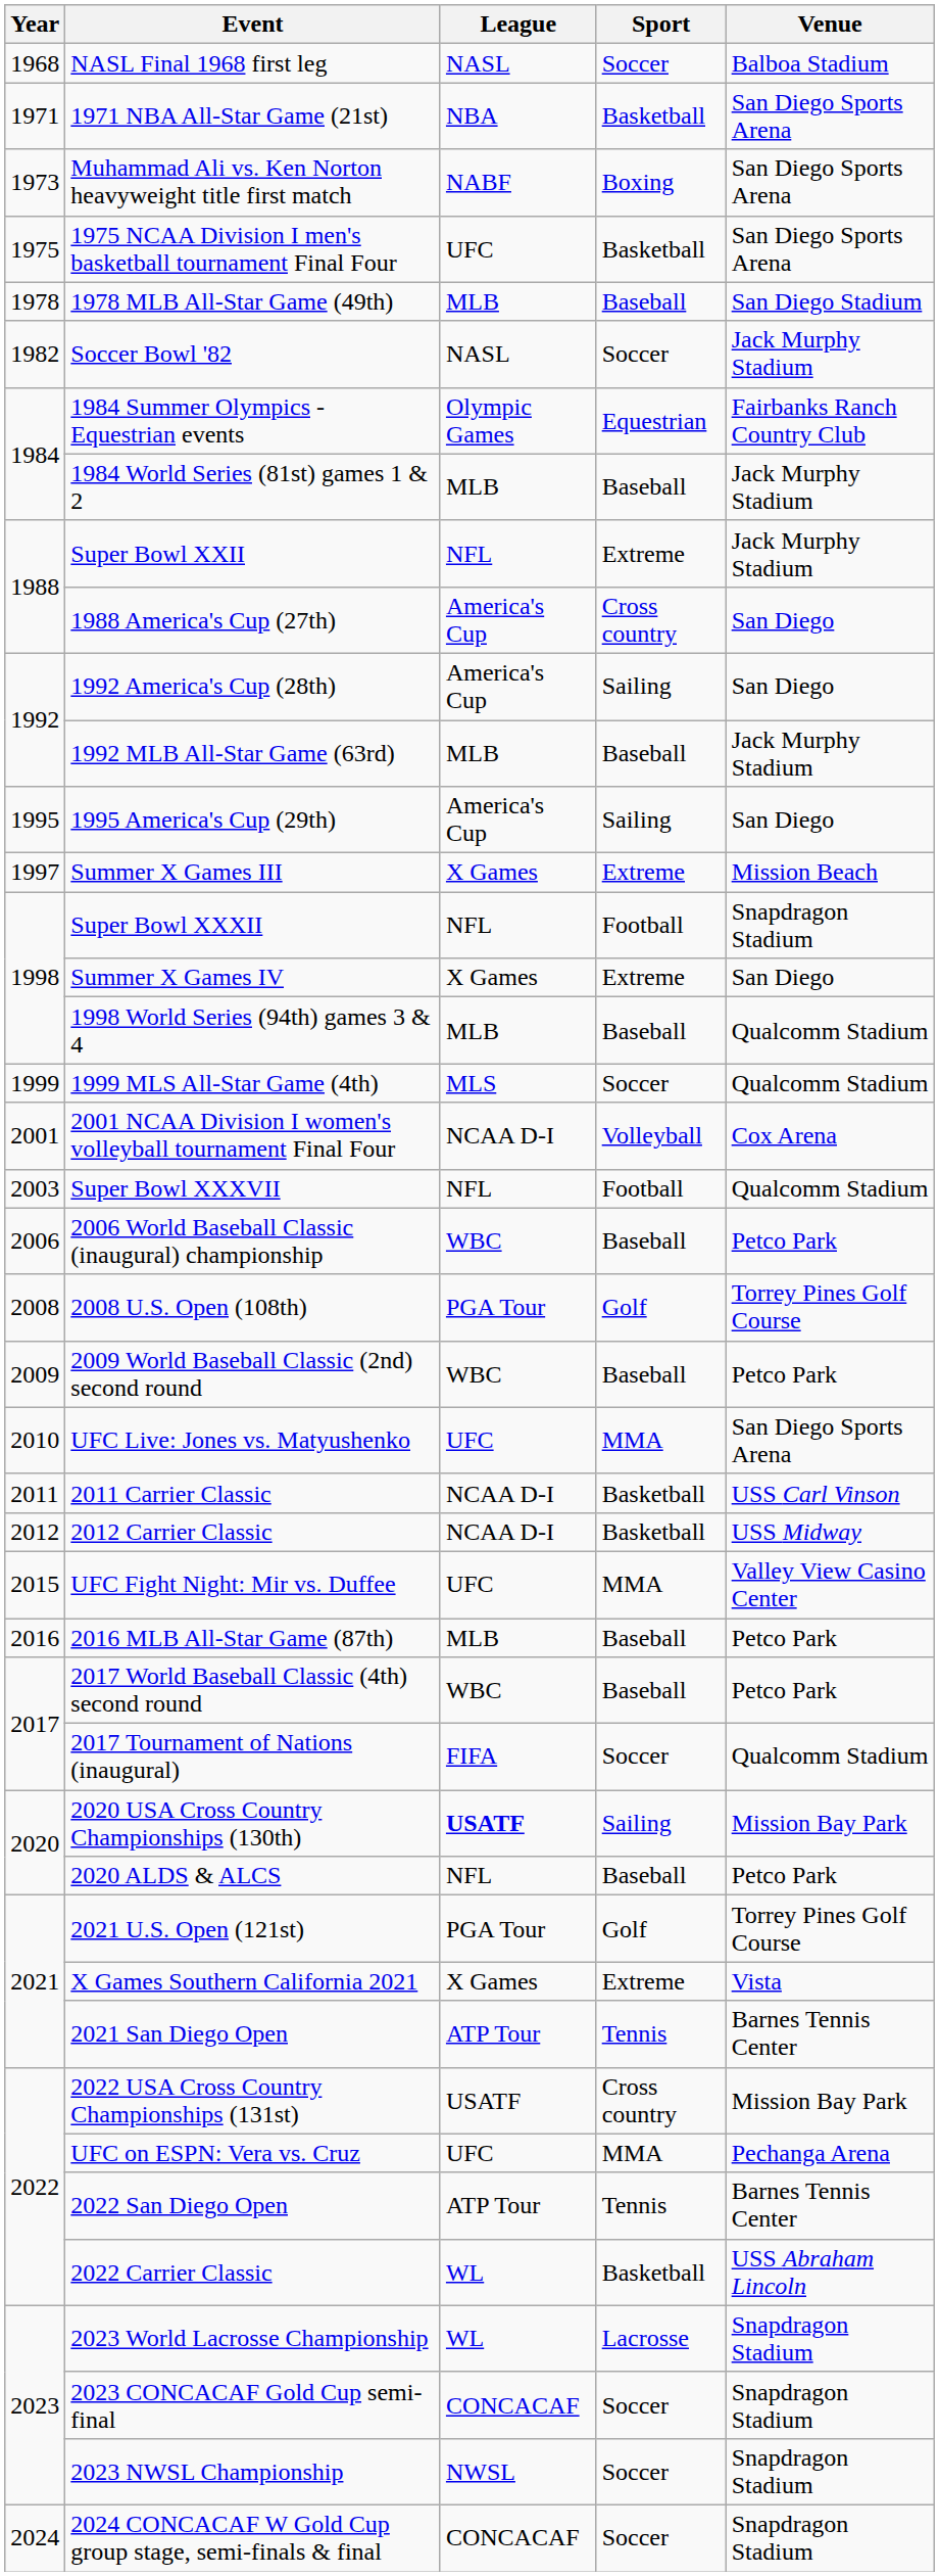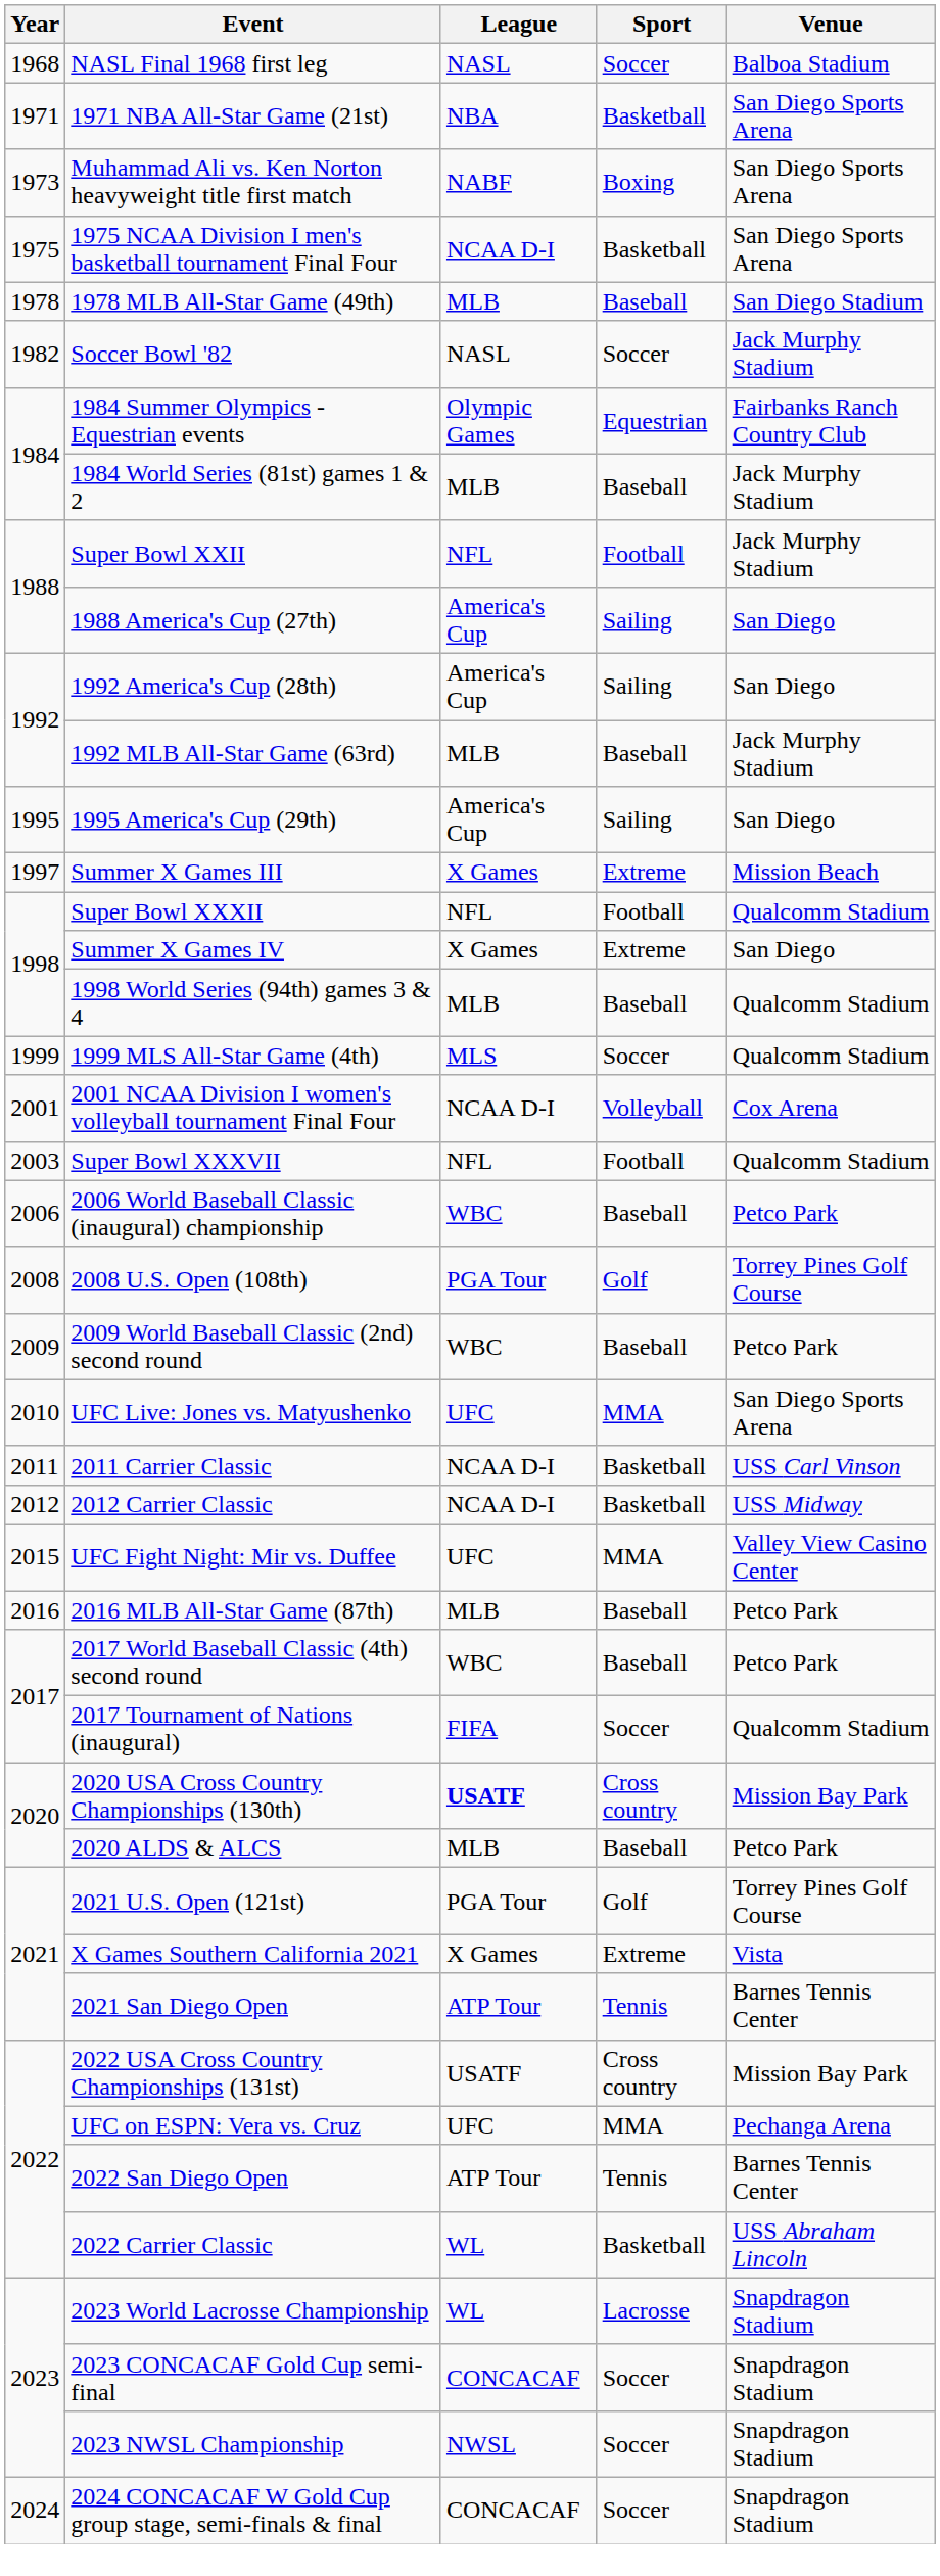 <table class="wikitable sortable" style="text-align:left;">
 <tr>
 <th>Year</th>
 <th>Event</th>
 <th>League</th>
 <th>Sport</th>
 <th>Venue</th>
 </tr>
 <tr>
 <td>1968</td>
 <td><a href='#'>NASL Final 1968</a> first leg</td>
 <td><a href='#'>NASL</a></td>
 <td><a href='#'>Soccer</a></td>
 <td><a href='#'>Balboa Stadium</a></td>
 </tr>
 <tr>
 <td>1971</td>
 <td><a href='#'>1971 NBA All-Star Game</a> (21st)</td>
 <td><a href='#'>NBA</a></td>
 <td><a href='#'>Basketball</a></td>
 <td><a href='#'>San Diego Sports Arena</a></td>
 </tr>
 <tr>
 <td>1973</td>
 <td><a href='#'>Muhammad Ali vs. Ken Norton</a> heavyweight title first match</td>
 <td><a href='#'>NABF</a></td>
 <td><a href='#'>Boxing</a></td>
 <td>San Diego Sports Arena</td>
 </tr>
 <tr>
 <td>1975</td>
 <td><a href='#'>1975 NCAA Division I men's basketball tournament</a> Final Four</td>
-<td>UFC</td>
+<td><a href='#'>NCAA D-I</a></td>
 <td>Basketball</td>
 <td>San Diego Sports Arena</td>
 </tr>
 <tr>
 <td>1978</td>
 <td><a href='#'>1978 MLB All-Star Game</a> (49th)</td>
 <td><a href='#'>MLB</a></td>
 <td><a href='#'>Baseball</a></td>
 <td><a href='#'>San Diego Stadium</a></td>
 </tr>
 <tr>
 <td>1982</td>
 <td><a href='#'>Soccer Bowl '82</a></td>
 <td>NASL</td>
 <td>Soccer</td>
 <td><a href='#'>Jack Murphy Stadium</a></td>
 </tr>
 <tr>
 <td rowspan="2">1984</td>
 <td><a href='#'>1984 Summer Olympics</a> - <a href='#'>Equestrian</a> events</td>
 <td><a href='#'>Olympic Games</a></td>
 <td><a href='#'>Equestrian</a></td>
 <td><a href='#'>Fairbanks Ranch Country Club</a></td>
 </tr>
 <tr>
 <td><a href='#'>1984 World Series</a> (81st) games 1 & 2</td>
 <td>MLB</td>
 <td>Baseball</td>
 <td>Jack Murphy Stadium</td>
 </tr>
 <tr>
 <td rowspan="2">1988</td>
 <td><a href='#'>Super Bowl XXII</a></td>
 <td><a href='#'>NFL</a></td>
-<td>Extreme</td>
+<td><a href='#'>Football</a></td>
 <td>Jack Murphy Stadium</td>
 </tr>
 <tr>
 <td><a href='#'>1988 America's Cup</a> (27th)</td>
 <td><a href='#'>America's Cup</a></td>
-<td><a href='#'>Cross country</a></td>
+<td><a href='#'>Sailing</a></td>
 <td><a href='#'>San Diego</a></td>
 </tr>
 <tr>
 <td rowspan="2">1992</td>
 <td><a href='#'>1992 America's Cup</a> (28th)</td>
 <td>America's Cup</td>
 <td>Sailing</td>
 <td>San Diego</td>
 </tr>
 <tr>
 <td><a href='#'>1992 MLB All-Star Game</a> (63rd)</td>
 <td>MLB</td>
 <td>Baseball</td>
 <td>Jack Murphy Stadium</td>
 </tr>
 <tr>
 <td>1995</td>
 <td><a href='#'>1995 America's Cup</a> (29th)</td>
 <td>America's Cup</td>
 <td>Sailing</td>
 <td>San Diego</td>
 </tr>
 <tr>
 <td>1997</td>
 <td><a href='#'>Summer X Games III</a></td>
 <td><a href='#'>X Games</a></td>
 <td><a href='#'>Extreme</a></td>
 <td><a href='#'>Mission Beach</a></td>
 </tr>
 <tr>
 <td rowspan="3">1998</td>
 <td><a href='#'>Super Bowl XXXII</a></td>
 <td>NFL</td>
 <td>Football</td>
-<td>Snapdragon Stadium</td>
+<td><a href='#'>Qualcomm Stadium</a></td>
 </tr>
 <tr>
 <td><a href='#'>Summer X Games IV</a></td>
 <td>X Games</td>
 <td>Extreme</td>
 <td>San Diego</td>
 </tr>
 <tr>
 <td><a href='#'>1998 World Series</a> (94th) games 3 & 4</td>
 <td>MLB</td>
 <td>Baseball</td>
 <td>Qualcomm Stadium</td>
 </tr>
 <tr>
 <td>1999</td>
 <td><a href='#'>1999 MLS All-Star Game</a> (4th)</td>
 <td><a href='#'>MLS</a></td>
 <td>Soccer</td>
 <td>Qualcomm Stadium</td>
 </tr>
 <tr>
 <td>2001</td>
 <td><a href='#'>2001 NCAA Division I women's volleyball tournament</a> Final Four</td>
 <td>NCAA D-I</td>
 <td><a href='#'>Volleyball</a></td>
 <td><a href='#'>Cox Arena</a></td>
 </tr>
 <tr>
 <td>2003</td>
 <td><a href='#'>Super Bowl XXXVII</a></td>
 <td>NFL</td>
 <td>Football</td>
 <td>Qualcomm Stadium</td>
 </tr>
 <tr>
 <td>2006</td>
 <td><a href='#'>2006 World Baseball Classic</a> (inaugural) championship</td>
 <td><a href='#'>WBC</a></td>
 <td>Baseball</td>
 <td><a href='#'>Petco Park</a></td>
 </tr>
 <tr>
 <td>2008</td>
 <td><a href='#'>2008 U.S. Open</a> (108th)</td>
 <td><a href='#'>PGA Tour</a></td>
 <td><a href='#'>Golf</a></td>
 <td><a href='#'>Torrey Pines Golf Course</a></td>
 </tr>
 <tr>
 <td>2009</td>
 <td><a href='#'>2009 World Baseball Classic</a> (2nd) second round</td>
 <td>WBC</td>
 <td>Baseball</td>
 <td>Petco Park</td>
 </tr>
 <tr>
 <td>2010</td>
 <td><a href='#'>UFC Live: Jones vs. Matyushenko</a></td>
 <td><a href='#'>UFC</a></td>
 <td><a href='#'>MMA</a></td>
 <td>San Diego Sports Arena</td>
 </tr>
 <tr>
 <td>2011</td>
 <td><a href='#'>2011 Carrier Classic</a></td>
 <td>NCAA D-I</td>
 <td>Basketball</td>
 <td><a href='#'>USS <em>Carl Vinson</em></a></td>
 </tr>
 <tr>
 <td>2012</td>
 <td><a href='#'>2012 Carrier Classic</a></td>
 <td>NCAA D-I</td>
 <td>Basketball</td>
 <td><a href='#'>USS <em>Midway</em></a></td>
 </tr>
 <tr>
 <td>2015</td>
 <td><a href='#'>UFC Fight Night: Mir vs. Duffee</a></td>
 <td>UFC</td>
 <td>MMA</td>
 <td><a href='#'>Valley View Casino Center</a></td>
 </tr>
 <tr>
 <td>2016</td>
 <td><a href='#'>2016 MLB All-Star Game</a> (87th)</td>
 <td>MLB</td>
 <td>Baseball</td>
 <td>Petco Park</td>
 </tr>
 <tr>
 <td rowspan="2">2017</td>
 <td><a href='#'>2017 World Baseball Classic</a> (4th) second round</td>
 <td>WBC</td>
 <td>Baseball</td>
 <td>Petco Park</td>
 </tr>
 <tr>
 <td><a href='#'>2017 Tournament of Nations</a> (inaugural)</td>
 <td><a href='#'>FIFA</a></td>
 <td>Soccer</td>
 <td>Qualcomm Stadium</td>
 </tr>
 <tr>
 <td rowspan="2">2020</td>
 <td><a href='#'>2020 USA Cross Country Championships</a> (130th)</td>
 <td><strong><a href='#'>USATF</a></strong></td>
-<td><a href='#'>Sailing</a></td>
+<td><a href='#'>Cross country</a></td>
 <td><a href='#'>Mission Bay Park</a></td>
 </tr>
 <tr>
 <td><a href='#'>2020 ALDS</a> & <a href='#'>ALCS</a></td>
-<td>NFL</td>
+<td>MLB</td>
 <td>Baseball</td>
 <td>Petco Park</td>
 </tr>
 <tr>
 <td rowspan="3">2021</td>
 <td><a href='#'>2021 U.S. Open</a> (121st)</td>
 <td>PGA Tour</td>
 <td>Golf</td>
 <td>Torrey Pines Golf Course</td>
 </tr>
 <tr>
 <td><a href='#'>X Games Southern California 2021</a></td>
 <td>X Games</td>
 <td>Extreme</td>
 <td><a href='#'>Vista</a></td>
 </tr>
 <tr>
 <td><a href='#'>2021 San Diego Open</a></td>
 <td><a href='#'>ATP Tour</a></td>
 <td><a href='#'>Tennis</a></td>
 <td>Barnes Tennis Center</td>
 </tr>
 <tr>
 <td rowspan="4">2022</td>
 <td><a href='#'>2022 USA Cross Country Championships</a> (131st)</td>
 <td>USATF</td>
 <td>Cross country</td>
 <td>Mission Bay Park</td>
 </tr>
 <tr>
 <td><a href='#'>UFC on ESPN: Vera vs. Cruz</a></td>
 <td>UFC</td>
 <td>MMA</td>
 <td><a href='#'>Pechanga Arena</a></td>
 </tr>
 <tr>
 <td><a href='#'>2022 San Diego Open</a></td>
 <td>ATP Tour</td>
 <td>Tennis</td>
 <td>Barnes Tennis Center</td>
 </tr>
 <tr>
 <td><a href='#'>2022 Carrier Classic</a></td>
 <td><a href='#'>WL</a></td>
 <td>Basketball</td>
 <td><a href='#'>USS <em>Abraham Lincoln</em></a></td>
 </tr>
 <tr>
 <td rowspan="3">2023</td>
 <td><a href='#'>2023 World Lacrosse Championship</a></td>
 <td><a href='#'>WL</a></td>
 <td><a href='#'>Lacrosse</a></td>
 <td><a href='#'>Snapdragon Stadium</a></td>
 </tr>
 <tr>
 <td><a href='#'>2023 CONCACAF Gold Cup</a> semi-final</td>
 <td><a href='#'>CONCACAF</a></td>
 <td>Soccer</td>
 <td>Snapdragon Stadium</td>
 </tr>
 <tr>
 <td><a href='#'>2023 NWSL Championship</a></td>
 <td><a href='#'>NWSL</a></td>
 <td>Soccer</td>
 <td>Snapdragon Stadium</td>
 </tr>
 <tr>
 <td>2024</td>
 <td><a href='#'>2024 CONCACAF W Gold Cup</a> group stage, semi-finals & final</td>
 <td>CONCACAF</td>
 <td>Soccer</td>
 <td>Snapdragon Stadium</td>
 </tr>
 </table>
